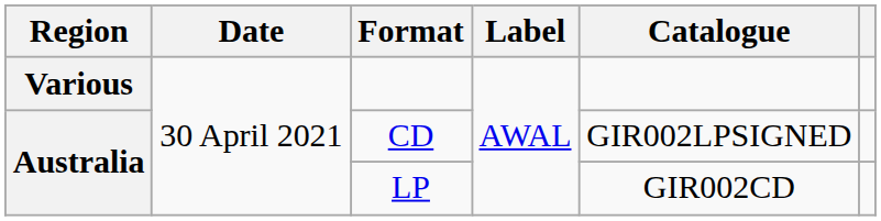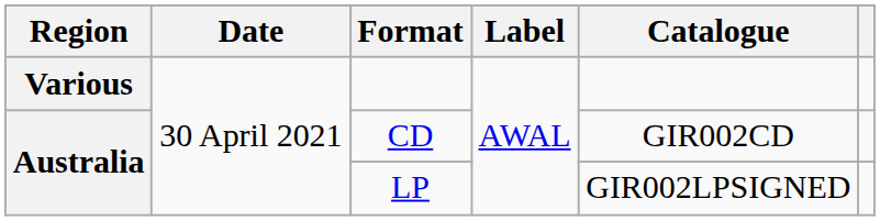 <table class="wikitable plainrowheaders" style="text-align:center;">
 <tr>
 <th scope="col">Region</th>
 <th scope="col">Date</th>
 <th scope="col">Format</th>
 <th scope="col">Label</th>
 <th scope="col">Catalogue</th>
 <th scope="col"></th>
 </tr>
 <tr>
 <th scope="row">Various</th>
 <td rowspan="3">30 April 2021</td>
 <td></td>
 <td rowspan="3"><a href='#'>AWAL</a></td>
 <td></td>
 <td></td>
 </tr>
 <tr>
 <th scope="row" rowspan="2">Australia</th>
 <td><a href='#'>CD</a></td>
-<td>GIR002LPSIGNED</td>
+<td>GIR002CD</td>
 <td></td>
 </tr>
 <tr>
 <td><a href='#'>LP</a></td>
-<td>GIR002CD</td>
+<td>GIR002LPSIGNED</td>
 <td></td>
 </tr>
 </table>
